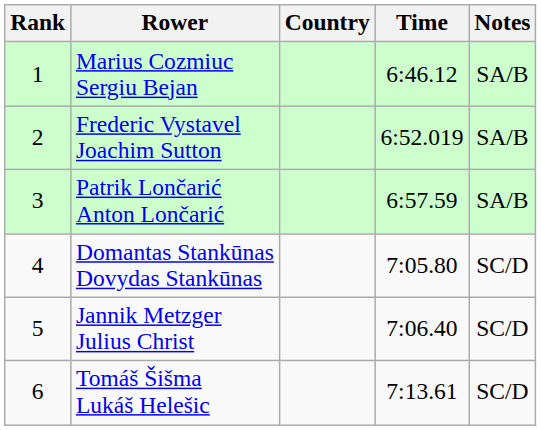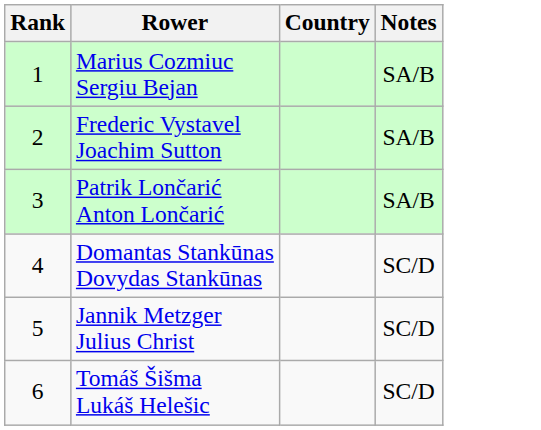 <table class="wikitable" style="text-align:center">
 <tr>
 <th>Rank</th>
 <th>Rower</th>
 <th>Country</th>
-<th>Time</th>
 <th>Notes</th>
 </tr>
 <tr bgcolor=ccffcc>
 <td>1</td>
 <td align="left"><a href='#'>Marius Cozmiuc</a><br><a href='#'>Sergiu Bejan</a></td>
 <td align="left"></td>
-<td>6:46.12</td>
 <td>SA/B</td>
 </tr>
 <tr bgcolor=ccffcc>
 <td>2</td>
 <td align="left"><a href='#'>Frederic Vystavel</a><br><a href='#'>Joachim Sutton</a></td>
 <td align="left"></td>
-<td>6:52.019</td>
 <td>SA/B</td>
 </tr>
 <tr bgcolor=ccffcc>
 <td>3</td>
 <td align="left"><a href='#'>Patrik Lončarić</a><br><a href='#'>Anton Lončarić</a></td>
 <td align="left"></td>
-<td>6:57.59</td>
 <td>SA/B</td>
 </tr>
 <tr>
 <td>4</td>
 <td align="left"><a href='#'>Domantas Stankūnas</a><br><a href='#'>Dovydas Stankūnas</a></td>
 <td align="left"></td>
-<td>7:05.80</td>
 <td>SC/D</td>
 </tr>
 <tr>
 <td>5</td>
 <td align="left"><a href='#'>Jannik Metzger</a><br><a href='#'>Julius Christ</a></td>
 <td align="left"></td>
-<td>7:06.40</td>
 <td>SC/D</td>
 </tr>
 <tr>
 <td>6</td>
 <td align="left"><a href='#'>Tomáš Šišma</a><br><a href='#'>Lukáš Helešic</a></td>
 <td align="left"></td>
-<td>7:13.61</td>
 <td>SC/D</td>
 </tr>
 </table>
